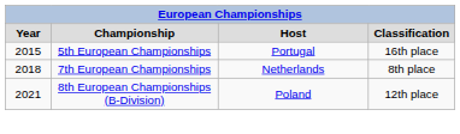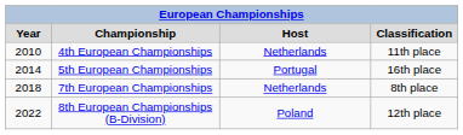 <table class="wikitable" style=font-size:90%>
 <tr align=center style="background:#B0C4DE;">
 <td colspan=4><strong><a href='#'>European Championships</a></strong></td>
 </tr>
 <tr align=center bgcolor="#dddddd">
 <td width=50><strong>Year</strong></td>
 <td width=200><strong>Championship</strong></td>
 <td width=180><strong>Host</strong></td>
 <td width=100><strong>Classification</strong></td>
 </tr>
 <tr align=center>
-<td>2015</td>
+<td>2010</td>
+<td><a href='#'>4th European Championships</a></td>
+<td> <a href='#'>Netherlands</a></td>
+<td align="center">11th place</td>
+</tr>
+<tr align=center>
+<td>2014</td>
 <td><a href='#'>5th European Championships</a></td>
 <td> <a href='#'>Portugal</a></td>
 <td align="center">16th place</td>
 </tr>
 <tr align=center>
 <td>2018</td>
 <td><a href='#'>7th European Championships</a></td>
 <td> <a href='#'>Netherlands</a></td>
 <td align="center">8th place</td>
 </tr>
 <tr align=center>
-<td>2021</td>
+<td>2022</td>
 <td><a href='#'>8th European Championships (B-Division)</a></td>
 <td> <a href='#'>Poland</a></td>
 <td align="center">12th place</td>
 </tr>
 </table>
